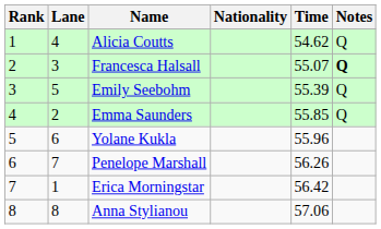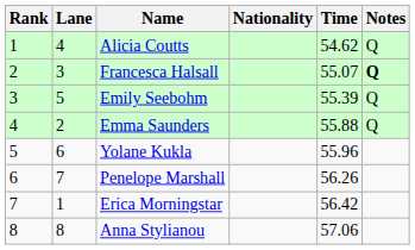 <table class="wikitable">
 <tr>
 <th>Rank</th>
 <th>Lane</th>
 <th>Name</th>
 <th>Nationality</th>
 <th>Time</th>
 <th>Notes</th>
 </tr>
 <tr bgcolor=ccffcc>
 <td>1</td>
 <td>4</td>
 <td><a href='#'>Alicia Coutts</a></td>
 <td></td>
 <td>54.62</td>
 <td>Q</td>
 </tr>
 <tr bgcolor=ccffcc>
 <td>2</td>
 <td>3</td>
 <td><a href='#'>Francesca Halsall</a></td>
 <td></td>
 <td>55.07</td>
 <td><strong>Q</strong></td>
 </tr>
 <tr bgcolor=ccffcc>
 <td>3</td>
 <td>5</td>
 <td><a href='#'>Emily Seebohm</a></td>
 <td></td>
 <td>55.39</td>
 <td>Q</td>
 </tr>
 <tr bgcolor=ccffcc>
 <td>4</td>
 <td>2</td>
 <td><a href='#'>Emma Saunders</a></td>
 <td></td>
-<td>55.85</td>
+<td>55.88</td>
 <td>Q</td>
 </tr>
 <tr>
 <td>5</td>
 <td>6</td>
 <td><a href='#'>Yolane Kukla</a></td>
 <td></td>
 <td>55.96</td>
 <td></td>
 </tr>
 <tr>
 <td>6</td>
 <td>7</td>
 <td><a href='#'>Penelope Marshall</a></td>
 <td></td>
 <td>56.26</td>
 <td></td>
 </tr>
 <tr>
 <td>7</td>
 <td>1</td>
 <td><a href='#'>Erica Morningstar</a></td>
 <td></td>
 <td>56.42</td>
 <td></td>
 </tr>
 <tr>
 <td>8</td>
 <td>8</td>
 <td><a href='#'>Anna Stylianou</a></td>
 <td></td>
 <td>57.06</td>
 <td></td>
 </tr>
 </table>
